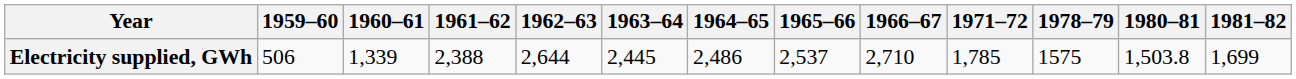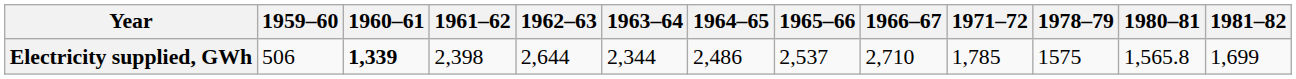 <table class="wikitable">
 <tr>
 <th>Year</th>
 <th>1959–60</th>
 <th>1960–61</th>
 <th>1961–62</th>
 <th>1962–63</th>
 <th>1963–64</th>
 <th>1964–65</th>
 <th>1965–66</th>
 <th>1966–67</th>
 <th>1971–72</th>
 <th>1978–79</th>
 <th>1980–81</th>
 <th>1981–82</th>
 </tr>
 <tr>
 <th>Electricity supplied, GWh</th>
 <td>506</td>
-<td>1,339</td>
-<td>2,388</td>
+<td><strong>1,339</strong></td>
+<td>2,398</td>
 <td>2,644</td>
-<td>2,445</td>
+<td>2,344</td>
 <td>2,486</td>
 <td>2,537</td>
 <td>2,710</td>
 <td>1,785</td>
 <td>1575</td>
-<td>1,503.8</td>
+<td>1,565.8</td>
 <td>1,699</td>
 </tr>
 </table>
